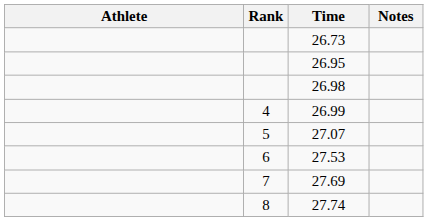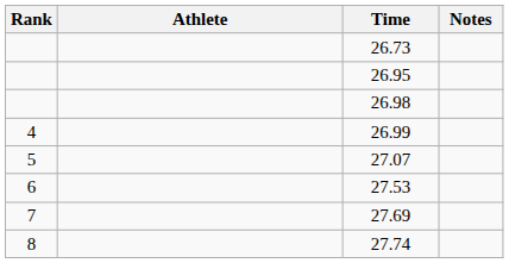 <table class="wikitable" style="text-align:center">
 <tr>
+<th width=40>Rank</th>
 <th width=250>Athlete</th>
-<th width=40>Rank</th>
 <th width=80>Time</th>
 <th width=50>Notes</th>
 </tr>
 <tr>
+<td></td>
 <td align=left></td>
-<td></td>
 <td>26.73</td>
 <td></td>
 </tr>
 <tr>
+<td></td>
 <td align=left></td>
-<td></td>
 <td>26.95</td>
 <td></td>
 </tr>
 <tr>
+<td></td>
 <td align=left></td>
-<td></td>
 <td>26.98</td>
 <td></td>
 </tr>
 <tr>
+<td>4</td>
 <td align=left></td>
-<td>4</td>
 <td>26.99</td>
 <td></td>
 </tr>
 <tr>
+<td>5</td>
 <td align=left></td>
-<td>5</td>
 <td>27.07</td>
 <td></td>
 </tr>
 <tr>
+<td>6</td>
 <td align=left></td>
-<td>6</td>
 <td>27.53</td>
 <td></td>
 </tr>
 <tr>
+<td>7</td>
 <td align=left></td>
-<td>7</td>
 <td>27.69</td>
 <td></td>
 </tr>
 <tr>
+<td>8</td>
 <td align=left></td>
-<td>8</td>
 <td>27.74</td>
 <td></td>
 </tr>
 </table>
